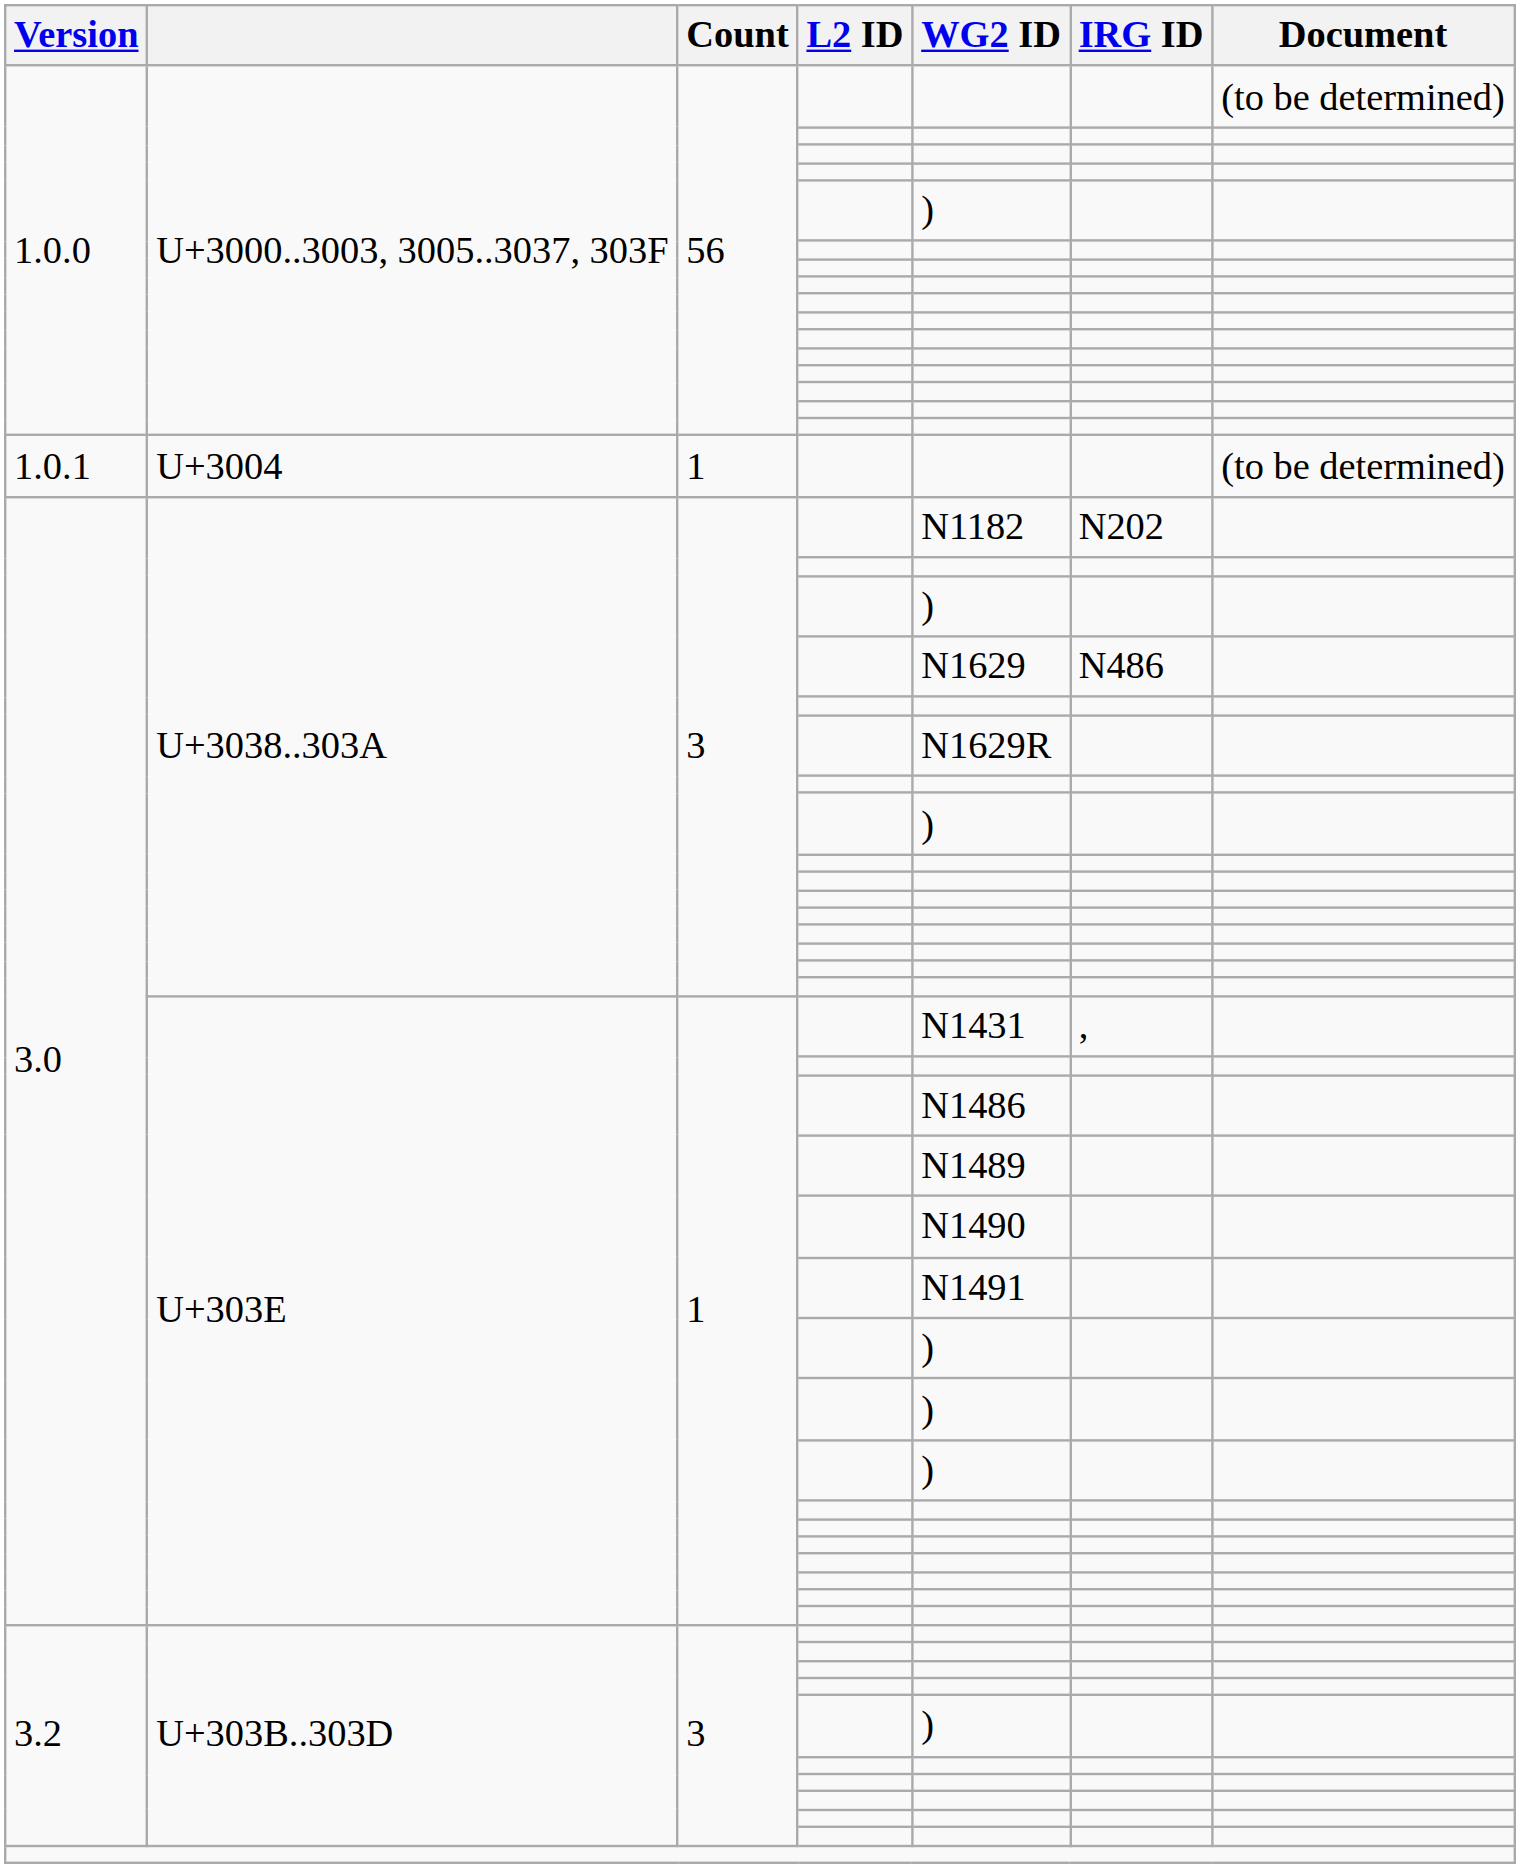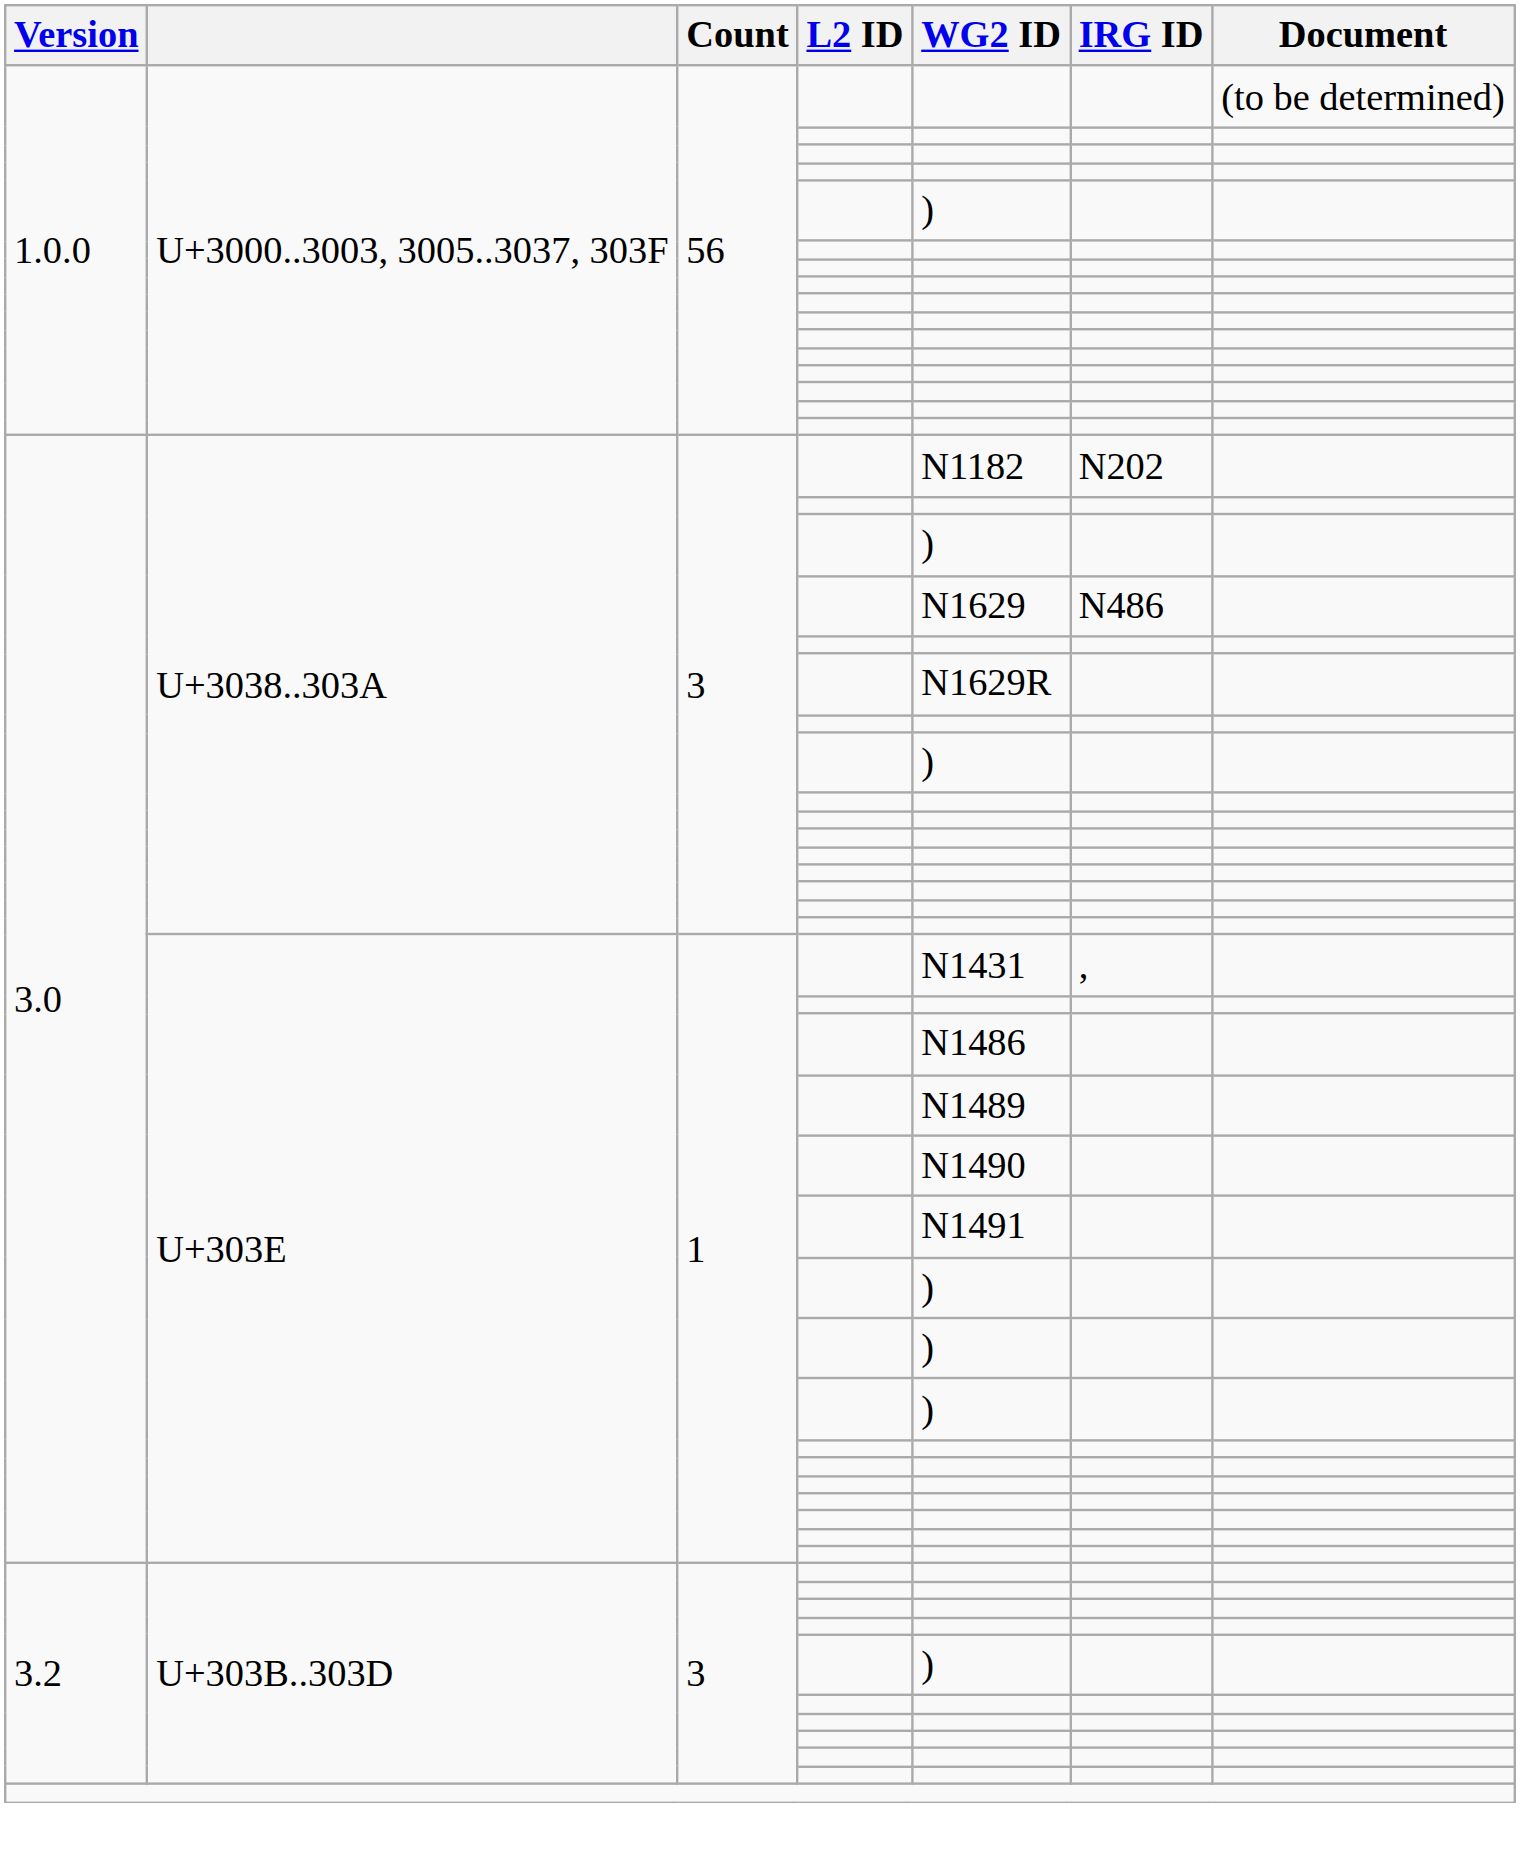 <table class="wikitable collapsible sticky-header">
 <tr>
 <th><a href='#'>Version</a></th>
 <th></th>
 <th>Count</th>
 <th><a href='#'>L2</a> ID</th>
 <th><a href='#'>WG2</a> ID</th>
 <th><a href='#'>IRG</a> ID</th>
 <th>Document</th>
 </tr>
 <tr>
 <td rowspan="16">1.0.0</td>
 <td rowspan="16">U+3000..3003, 3005..3037, 303F</td>
 <td rowspan="16">56</td>
 <td></td>
 <td></td>
 <td></td>
 <td>(to be determined)</td>
 </tr>
 <tr>
 <td></td>
 <td></td>
 <td></td>
 <td></td>
 </tr>
 <tr>
 <td></td>
 <td></td>
 <td></td>
 <td></td>
 </tr>
 <tr>
 <td></td>
 <td></td>
 <td></td>
 <td></td>
 </tr>
 <tr>
 <td></td>
 <td> )</td>
 <td></td>
 <td></td>
 </tr>
 <tr>
 <td></td>
 <td></td>
 <td></td>
 <td></td>
 </tr>
 <tr>
 <td></td>
 <td></td>
 <td></td>
 <td></td>
 </tr>
 <tr>
 <td></td>
 <td></td>
 <td></td>
 <td></td>
 </tr>
 <tr>
 <td></td>
 <td></td>
 <td></td>
 <td></td>
 </tr>
 <tr>
 <td></td>
 <td></td>
 <td></td>
 <td></td>
 </tr>
 <tr>
 <td></td>
 <td></td>
 <td></td>
 <td></td>
 </tr>
 <tr>
 <td></td>
 <td></td>
 <td></td>
 <td></td>
 </tr>
 <tr>
 <td></td>
 <td></td>
 <td></td>
 <td></td>
 </tr>
 <tr>
 <td></td>
 <td></td>
 <td></td>
 <td></td>
 </tr>
 <tr>
 <td></td>
 <td></td>
 <td></td>
 <td></td>
 </tr>
 <tr>
 <td></td>
 <td></td>
 <td></td>
 <td></td>
-</tr>
-<tr>
-<td>1.0.1</td>
-<td>U+3004</td>
-<td>1</td>
-<td></td>
-<td></td>
-<td></td>
-<td>(to be determined)</td>
 </tr>
 <tr>
 <td rowspan="32">3.0</td>
 <td rowspan="16">U+3038..303A</td>
 <td rowspan="16">3</td>
 <td></td>
 <td>N1182</td>
 <td>N202</td>
 <td></td>
 </tr>
 <tr>
 <td></td>
 <td></td>
 <td></td>
 <td></td>
 </tr>
 <tr>
 <td></td>
 <td> )</td>
 <td></td>
 <td></td>
 </tr>
 <tr>
 <td></td>
 <td>N1629</td>
 <td>N486</td>
 <td></td>
 </tr>
 <tr>
 <td></td>
 <td></td>
 <td></td>
 <td></td>
 </tr>
 <tr>
 <td></td>
 <td>N1629R</td>
 <td></td>
 <td></td>
 </tr>
 <tr>
 <td></td>
 <td></td>
 <td></td>
 <td></td>
 </tr>
 <tr>
 <td></td>
 <td> )</td>
 <td></td>
 <td></td>
 </tr>
 <tr>
 <td></td>
 <td></td>
 <td></td>
 <td></td>
 </tr>
 <tr>
 <td></td>
 <td></td>
 <td></td>
 <td></td>
 </tr>
 <tr>
 <td></td>
 <td></td>
 <td></td>
 <td></td>
 </tr>
 <tr>
 <td></td>
 <td></td>
 <td></td>
 <td></td>
 </tr>
 <tr>
 <td></td>
 <td></td>
 <td></td>
 <td></td>
 </tr>
 <tr>
 <td></td>
 <td></td>
 <td></td>
 <td></td>
 </tr>
 <tr>
 <td></td>
 <td></td>
 <td></td>
 <td></td>
 </tr>
 <tr>
 <td></td>
 <td></td>
 <td></td>
 <td></td>
 </tr>
 <tr>
 <td rowspan="16">U+303E</td>
 <td rowspan="16">1</td>
 <td></td>
 <td>N1431</td>
 <td>, </td>
 <td></td>
 </tr>
 <tr>
 <td></td>
 <td></td>
 <td></td>
 <td></td>
 </tr>
 <tr>
 <td></td>
 <td>N1486</td>
 <td></td>
 <td></td>
 </tr>
 <tr>
 <td></td>
 <td>N1489</td>
 <td></td>
 <td></td>
 </tr>
 <tr>
 <td></td>
 <td>N1490</td>
 <td></td>
 <td></td>
 </tr>
 <tr>
 <td></td>
 <td>N1491</td>
 <td></td>
 <td></td>
 </tr>
 <tr>
 <td></td>
 <td> )</td>
 <td></td>
 <td></td>
 </tr>
 <tr>
 <td></td>
 <td> )</td>
 <td></td>
 <td></td>
 </tr>
 <tr>
 <td></td>
 <td> )</td>
 <td></td>
 <td></td>
 </tr>
 <tr>
 <td></td>
 <td></td>
 <td></td>
 <td></td>
 </tr>
 <tr>
 <td></td>
 <td></td>
 <td></td>
 <td></td>
 </tr>
 <tr>
 <td></td>
 <td></td>
 <td></td>
 <td></td>
 </tr>
 <tr>
 <td></td>
 <td></td>
 <td></td>
 <td></td>
 </tr>
 <tr>
 <td></td>
 <td></td>
 <td></td>
 <td></td>
 </tr>
 <tr>
 <td></td>
 <td></td>
 <td></td>
 <td></td>
 </tr>
 <tr>
 <td></td>
 <td></td>
 <td></td>
 <td></td>
 </tr>
 <tr>
 <td rowspan="10">3.2</td>
 <td rowspan="10">U+303B..303D</td>
 <td rowspan="10">3</td>
 <td></td>
 <td></td>
 <td></td>
 <td></td>
 </tr>
 <tr>
 <td></td>
 <td></td>
 <td></td>
 <td></td>
 </tr>
 <tr>
 <td></td>
 <td></td>
 <td></td>
 <td></td>
 </tr>
 <tr>
 <td> </td>
 <td></td>
 <td></td>
 <td></td>
 </tr>
 <tr>
 <td></td>
 <td> )</td>
 <td></td>
 <td></td>
 </tr>
 <tr>
 <td></td>
 <td></td>
 <td></td>
 <td></td>
 </tr>
 <tr>
 <td></td>
 <td></td>
 <td></td>
 <td></td>
 </tr>
 <tr>
 <td></td>
 <td></td>
 <td></td>
 <td></td>
 </tr>
 <tr>
 <td></td>
 <td></td>
 <td></td>
 <td></td>
 </tr>
 <tr>
 <td></td>
 <td></td>
 <td></td>
 <td></td>
 </tr>
 <tr class="sortbottom">
 <td colspan="7"></td>
 </tr>
 </table>
